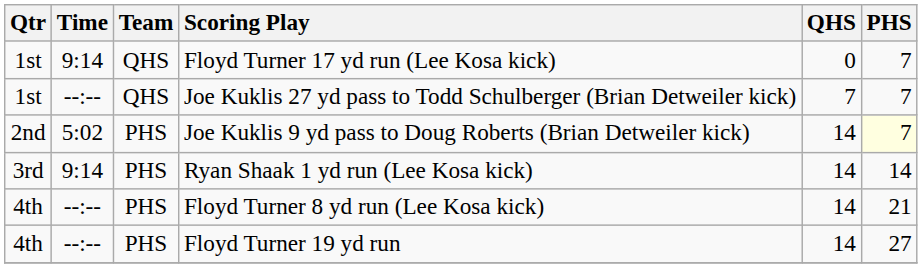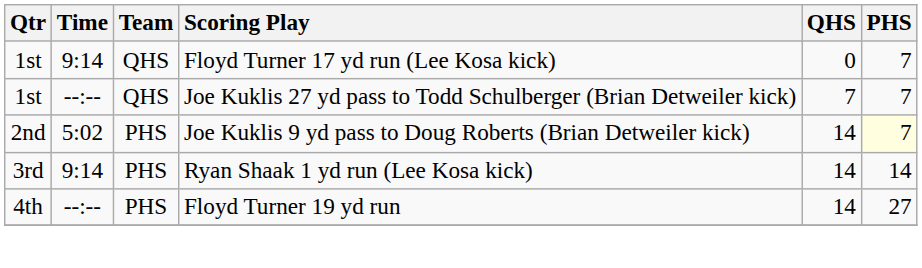 <table class="wikitable">
 <tr>
 <th style="text-align: center;">Qtr</th>
 <th style="text-align: center;">Time</th>
 <th style="text-align: center;">Team</th>
 <th style="text-align: left;">Scoring Play</th>
 <th style="text-align: right;">QHS</th>
 <th style="text-align: right;">PHS</th>
 </tr>
 <tr>
 <td style="text-align: center;">1st</td>
 <td style="text-align: center;">9:14</td>
 <td style="text-align: center;">QHS</td>
 <td style="text-align: left;">Floyd Turner 17 yd run (Lee Kosa kick)</td>
 <td style="text-align: right;">0</td>
 <td style="text-align: right;">7</td>
 </tr>
 <tr>
 <td style="text-align: center;">1st</td>
 <td style="text-align: center;">--:--</td>
 <td style="text-align: center;">QHS</td>
 <td style="text-align: left;">Joe Kuklis 27 yd pass to Todd Schulberger (Brian Detweiler kick)</td>
 <td style="text-align: right;">7</td>
 <td style="text-align: right;">7</td>
 </tr>
 <tr>
 <td style="text-align: center;">2nd</td>
 <td style="text-align: center;">5:02</td>
 <td style="text-align: center;">PHS</td>
 <td style="text-align: left;">Joe Kuklis 9 yd pass to Doug Roberts (Brian Detweiler kick)</td>
 <td style="text-align: right;">14</td>
 <td style="background: lightyellow; text-align: right;">7</td>
 </tr>
 <tr>
 <td style="text-align: center;">3rd</td>
 <td style="text-align: center;">9:14</td>
 <td style="text-align: center;">PHS</td>
 <td style="text-align: left;">Ryan Shaak 1 yd run (Lee Kosa kick)</td>
 <td style="text-align: right;">14</td>
 <td style="text-align: right;">14</td>
 </tr>
 <tr>
 <td style="text-align: center;">4th</td>
 <td style="text-align: center;">--:--</td>
 <td style="text-align: center;">PHS</td>
-<td style="text-align: left;">Floyd Turner 8 yd run (Lee Kosa kick)</td>
-<td style="text-align: right;">14</td>
-<td style="text-align: right;">21</td>
-</tr>
-<tr>
-<td style="text-align: center;">4th</td>
-<td style="text-align: center;">--:--</td>
-<td style="text-align: center;">PHS</td>
 <td style="text-align: left;">Floyd Turner 19 yd run</td>
 <td style="text-align: right;">14</td>
 <td style="text-align: right;">27</td>
 </tr>
 <tr>
 </tr>
 </table>
